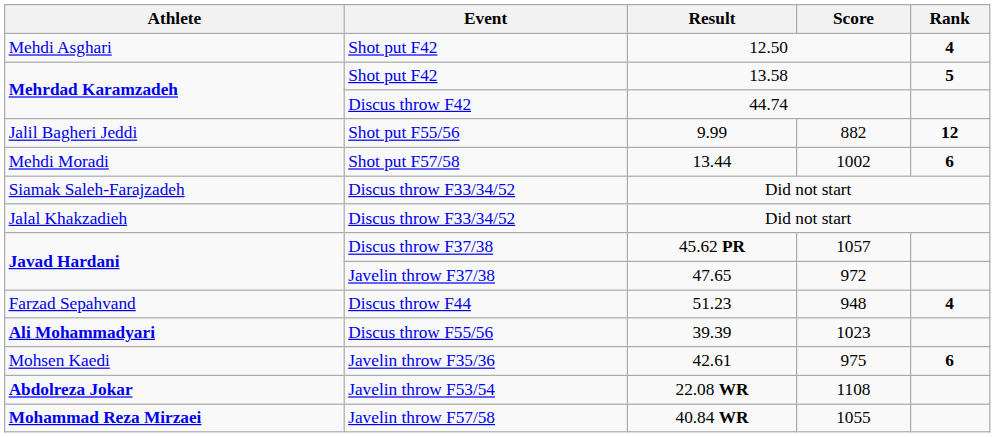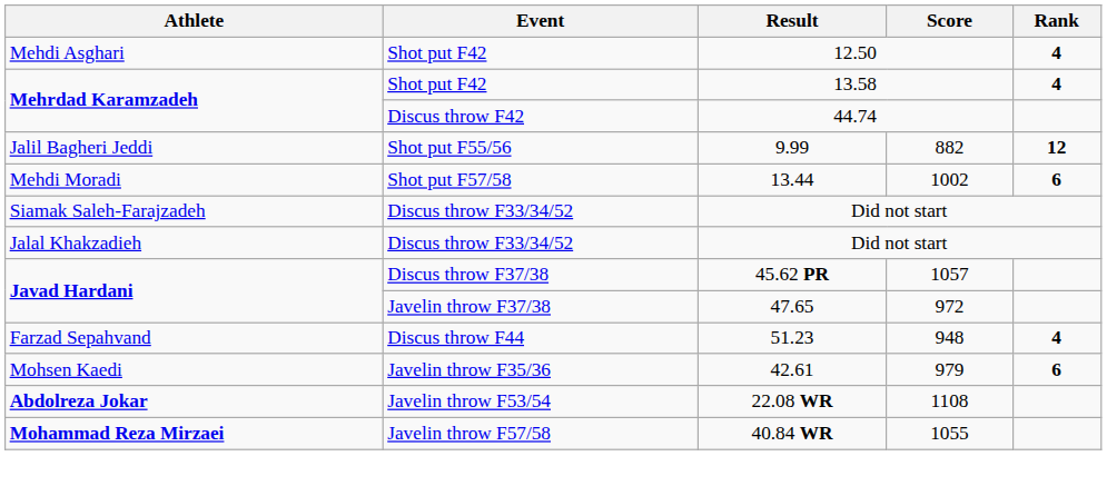 <table class="wikitable" width="65%" style="text-align:center; font-size:90%">
 <tr>
 <th width="30%">Athlete</th>
 <th width="25%">Event</th>
 <th width="15%">Result</th>
 <th width="10%">Score</th>
 <th width="7%">Rank</th>
 </tr>
 <tr>
 <td align="left"><a href='#'>Mehdi Asghari</a></td>
 <td align="left"><a href='#'>Shot put F42</a></td>
 <td colspan=2 align=center>12.50</td>
 <td><strong>4</strong></td>
 </tr>
 <tr>
 <td rowspan="2" align="left"><strong><a href='#'>Mehrdad Karamzadeh</a></strong></td>
 <td align="left"><a href='#'>Shot put F42</a></td>
 <td colspan=2 align=center>13.58</td>
-<td><strong>5</strong></td>
+<td><strong>4</strong></td>
 </tr>
 <tr>
 <td align="left"><a href='#'>Discus throw F42</a></td>
 <td colspan=2 align=center>44.74</td>
 <td></td>
 </tr>
 <tr>
 <td align="left"><a href='#'>Jalil Bagheri Jeddi</a></td>
 <td align="left"><a href='#'>Shot put F55/56</a></td>
 <td>9.99</td>
 <td>882</td>
 <td><strong>12</strong></td>
 </tr>
 <tr>
 <td align="left"><a href='#'>Mehdi Moradi</a></td>
 <td align="left"><a href='#'>Shot put F57/58</a></td>
 <td>13.44</td>
 <td>1002</td>
 <td><strong>6</strong></td>
 </tr>
 <tr>
 <td align="left"><a href='#'>Siamak Saleh-Farajzadeh</a></td>
 <td align="left"><a href='#'>Discus throw F33/34/52</a></td>
 <td colspan=3 align=center>Did not start</td>
 </tr>
 <tr>
 <td align="left"><a href='#'>Jalal Khakzadieh</a></td>
 <td align="left"><a href='#'>Discus throw F33/34/52</a></td>
 <td colspan=3 align=center>Did not start</td>
 </tr>
 <tr>
 <td rowspan="2" align="left"><strong><a href='#'>Javad Hardani</a></strong></td>
 <td align="left"><a href='#'>Discus throw F37/38</a></td>
 <td>45.62 <strong>PR</strong></td>
 <td>1057</td>
 <td></td>
 </tr>
 <tr>
 <td align="left"><a href='#'>Javelin throw F37/38</a></td>
 <td>47.65</td>
 <td>972</td>
 <td></td>
 </tr>
 <tr>
 <td align="left"><a href='#'>Farzad Sepahvand</a></td>
 <td align="left"><a href='#'>Discus throw F44</a></td>
 <td>51.23</td>
 <td>948</td>
 <td><strong>4</strong></td>
 </tr>
 <tr>
-<td align="left"><strong><a href='#'>Ali Mohammadyari</a></strong></td>
-<td align="left"><a href='#'>Discus throw F55/56</a></td>
-<td>39.39</td>
-<td>1023</td>
-<td align=center></td>
-</tr>
-<tr>
 <td align="left"><a href='#'>Mohsen Kaedi</a></td>
 <td align="left"><a href='#'>Javelin throw F35/36</a></td>
 <td>42.61</td>
-<td>975</td>
+<td>979</td>
 <td><strong>6</strong></td>
 </tr>
 <tr>
 <td align="left"><strong><a href='#'>Abdolreza Jokar</a></strong></td>
 <td align="left"><a href='#'>Javelin throw F53/54</a></td>
 <td>22.08 <strong>WR</strong></td>
 <td>1108</td>
 <td align=center></td>
 </tr>
 <tr>
 <td align="left"><strong><a href='#'>Mohammad Reza Mirzaei</a></strong></td>
 <td align="left"><a href='#'>Javelin throw F57/58</a></td>
 <td>40.84 <strong>WR</strong></td>
 <td>1055</td>
 <td align=center></td>
 </tr>
 </table>
